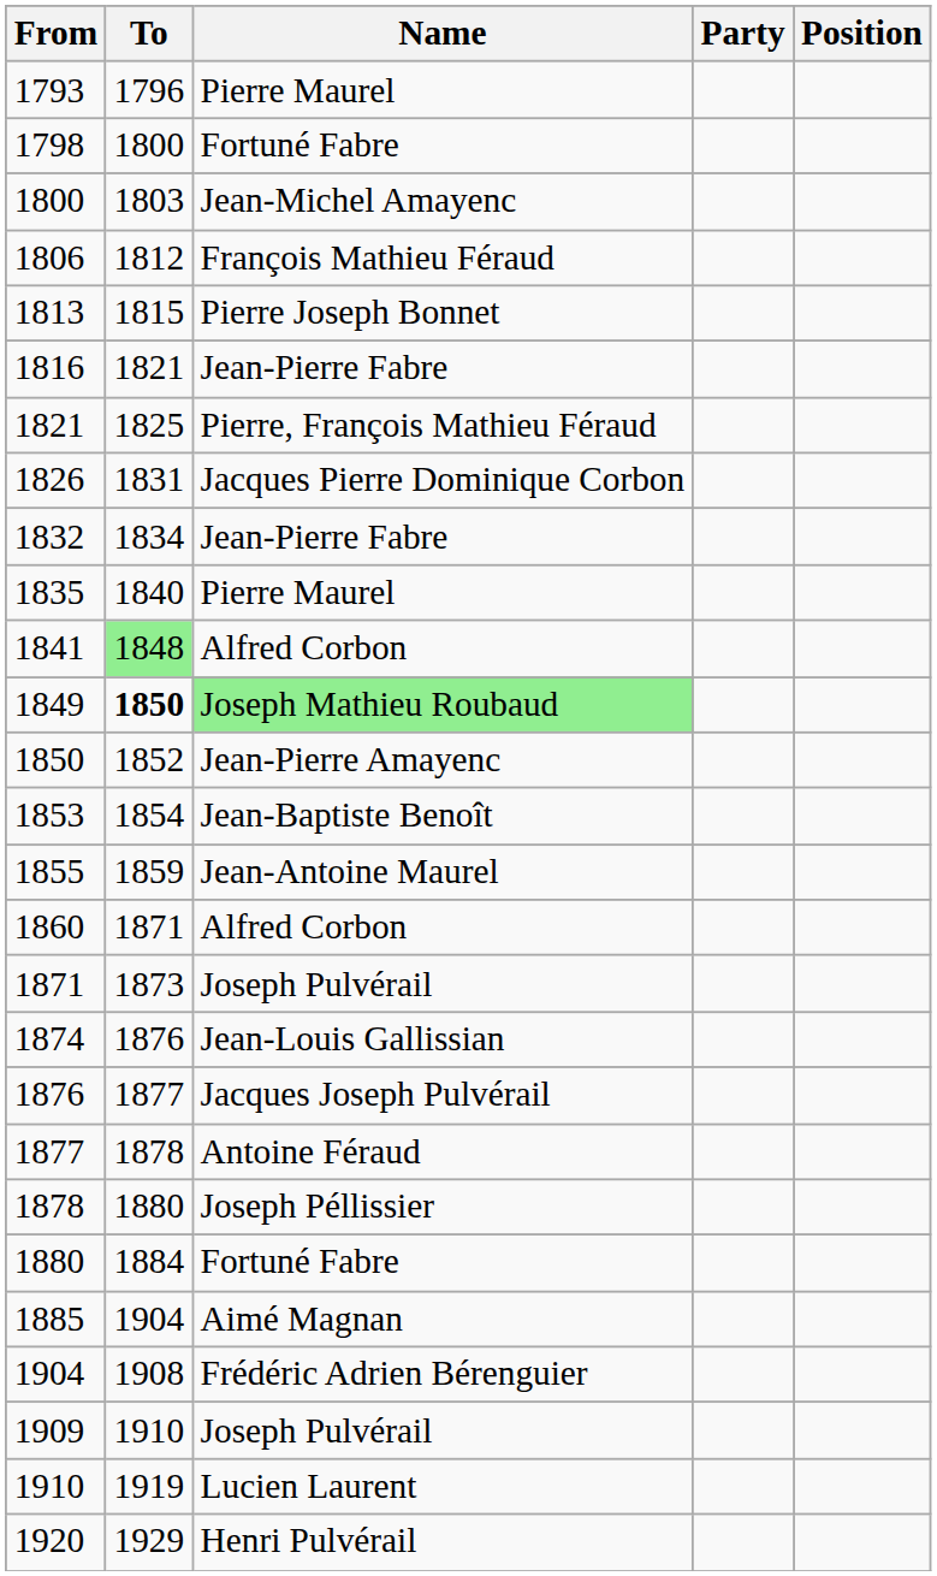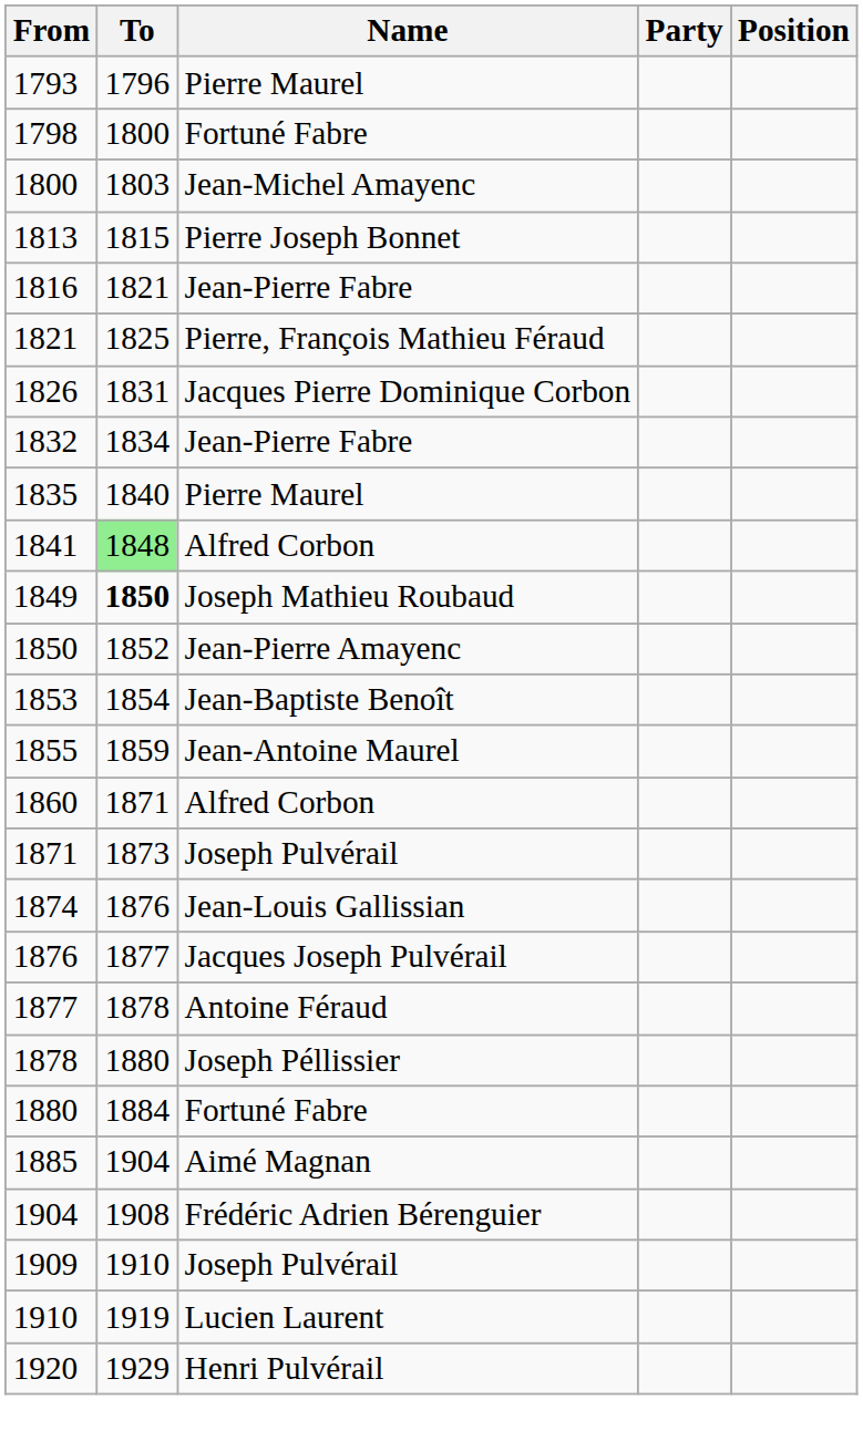 <table class="wikitable">
 <tr>
 <th>From</th>
 <th>To</th>
 <th>Name</th>
 <th>Party</th>
 <th>Position</th>
 </tr>
 <tr>
 <td>1793</td>
 <td>1796</td>
 <td>Pierre Maurel</td>
 <td></td>
 <td></td>
 </tr>
 <tr>
 <td>1798</td>
 <td>1800</td>
 <td>Fortuné Fabre</td>
 <td></td>
 <td></td>
 </tr>
 <tr>
 <td>1800</td>
 <td>1803</td>
 <td>Jean-Michel Amayenc</td>
-<td></td>
-<td></td>
-</tr>
-<tr>
-<td>1806</td>
-<td>1812</td>
-<td>François Mathieu Féraud</td>
 <td></td>
 <td></td>
 </tr>
 <tr>
 <td>1813</td>
 <td>1815</td>
 <td>Pierre Joseph Bonnet</td>
 <td></td>
 <td></td>
 </tr>
 <tr>
 <td>1816</td>
 <td>1821</td>
 <td>Jean-Pierre Fabre</td>
 <td></td>
 <td></td>
 </tr>
 <tr>
 <td>1821</td>
 <td>1825</td>
 <td>Pierre, François Mathieu Féraud</td>
 <td></td>
 <td></td>
 </tr>
 <tr>
 <td>1826</td>
 <td>1831</td>
 <td>Jacques Pierre Dominique Corbon</td>
 <td></td>
 <td></td>
 </tr>
 <tr>
 <td>1832</td>
 <td>1834</td>
 <td>Jean-Pierre Fabre</td>
 <td></td>
 <td></td>
 </tr>
 <tr>
 <td>1835</td>
 <td>1840</td>
 <td>Pierre Maurel</td>
 <td></td>
 <td></td>
 </tr>
 <tr>
 <td>1841</td>
 <td style="background: lightgreen;">1848</td>
 <td>Alfred Corbon</td>
 <td></td>
 <td></td>
 </tr>
 <tr>
 <td>1849</td>
 <td><strong>1850</strong></td>
-<td style="background: lightgreen;">Joseph Mathieu Roubaud</td>
+<td>Joseph Mathieu Roubaud</td>
 <td></td>
 <td></td>
 </tr>
 <tr>
 <td>1850</td>
 <td>1852</td>
 <td>Jean-Pierre Amayenc</td>
 <td></td>
 <td></td>
 </tr>
 <tr>
 <td>1853</td>
 <td>1854</td>
 <td>Jean-Baptiste Benoît</td>
 <td></td>
 <td></td>
 </tr>
 <tr>
 <td>1855</td>
 <td>1859</td>
 <td>Jean-Antoine Maurel</td>
 <td></td>
 <td></td>
 </tr>
 <tr>
 <td>1860</td>
 <td>1871</td>
 <td>Alfred Corbon</td>
 <td></td>
 <td></td>
 </tr>
 <tr>
 <td>1871</td>
 <td>1873</td>
 <td>Joseph Pulvérail</td>
 <td></td>
 <td></td>
 </tr>
 <tr>
 <td>1874</td>
 <td>1876</td>
 <td>Jean-Louis Gallissian</td>
 <td></td>
 <td></td>
 </tr>
 <tr>
 <td>1876</td>
 <td>1877</td>
 <td>Jacques Joseph Pulvérail</td>
 <td></td>
 <td></td>
 </tr>
 <tr>
 <td>1877</td>
 <td>1878</td>
 <td>Antoine Féraud</td>
 <td></td>
 <td></td>
 </tr>
 <tr>
 <td>1878</td>
 <td>1880</td>
 <td>Joseph Péllissier</td>
 <td></td>
 <td></td>
 </tr>
 <tr>
 <td>1880</td>
 <td>1884</td>
 <td>Fortuné Fabre</td>
 <td></td>
 <td></td>
 </tr>
 <tr>
 <td>1885</td>
 <td>1904</td>
 <td>Aimé Magnan</td>
 <td></td>
 <td></td>
 </tr>
 <tr>
 <td>1904</td>
 <td>1908</td>
 <td>Frédéric Adrien Bérenguier</td>
 <td></td>
 <td></td>
 </tr>
 <tr>
 <td>1909</td>
 <td>1910</td>
 <td>Joseph Pulvérail</td>
 <td></td>
 <td></td>
 </tr>
 <tr>
 <td>1910</td>
 <td>1919</td>
 <td>Lucien Laurent</td>
 <td></td>
 <td></td>
 </tr>
 <tr>
 <td>1920</td>
 <td>1929</td>
 <td>Henri Pulvérail</td>
 <td></td>
 <td></td>
 </tr>
 </table>
